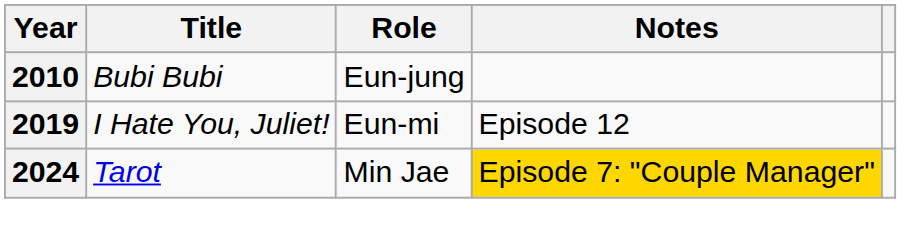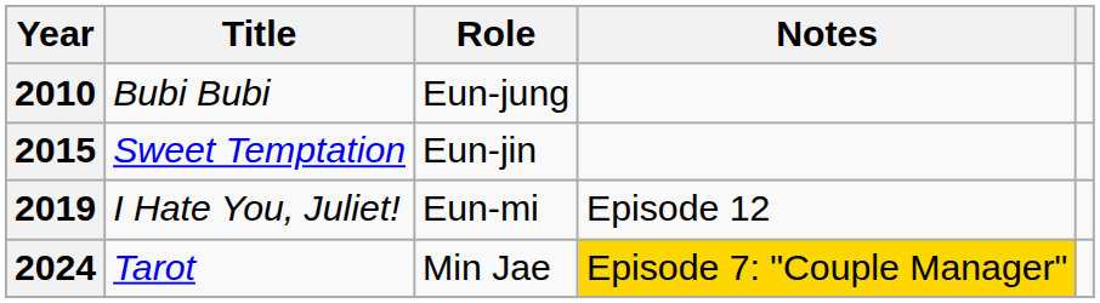 <table class="wikitable plainrowheaders">
 <tr>
 <th scope="col">Year</th>
 <th scope="col">Title</th>
 <th scope="col">Role</th>
 <th scope="col">Notes</th>
 <th scope="col" class="unsortable"></th>
 </tr>
 <tr>
 <th scope="row">2010</th>
 <td><em>Bubi Bubi</em></td>
 <td>Eun-jung</td>
+<td></td>
+<td style="text-align:center"></td>
+</tr>
+<tr>
+<th scope="row">2015</th>
+<td><em><a href='#'>Sweet Temptation</a></em></td>
+<td>Eun-jin</td>
 <td></td>
 <td style="text-align:center"></td>
 </tr>
 <tr>
 <th scope="row">2019</th>
 <td><em>I Hate You, Juliet!</em></td>
 <td>Eun-mi</td>
 <td>Episode 12</td>
 <td style="text-align:center"></td>
 </tr>
 <tr>
 <th scope="row">2024</th>
 <td><em><a href='#'>Tarot</a></em></td>
 <td>Min Jae</td>
 <td style="background: gold;">Episode 7: "Couple Manager"</td>
 <td style="text-align:center"></td>
 </tr>
 </table>
